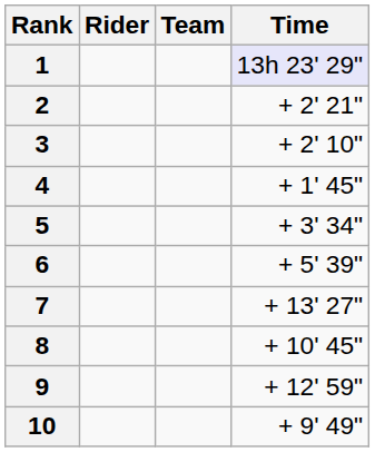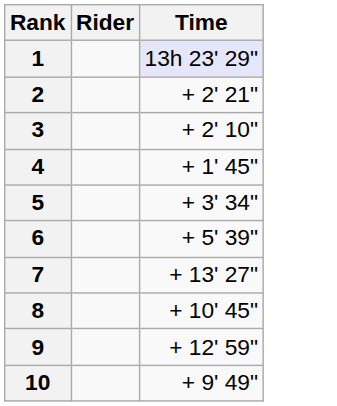 <table class="wikitable" margin-bottom:0;">
 <tr>
 <th scope="col">Rank</th>
 <th scope="col">Rider</th>
-<th scope="col">Team</th>
 <th scope="col">Time</th>
 </tr>
 <tr>
 <th scope="row">1</th>
 <td> </td>
-<td></td>
 <td align="right" style="background: lavender;">13h 23' 29"</td>
 </tr>
 <tr>
 <th scope="row">2</th>
-<td></td>
 <td></td>
 <td align="right">+ 2' 21"</td>
 </tr>
 <tr>
 <th scope="row">3</th>
 <td></td>
-<td></td>
 <td align="right">+ 2' 10"</td>
 </tr>
 <tr>
 <th scope="row">4</th>
-<td></td>
 <td></td>
 <td align="right">+ 1' 45"</td>
 </tr>
 <tr>
 <th scope="row">5</th>
 <td></td>
-<td></td>
 <td align="right">+ 3' 34"</td>
 </tr>
 <tr>
 <th scope="row">6</th>
-<td></td>
 <td></td>
 <td align="right">+ 5' 39"</td>
 </tr>
 <tr>
 <th scope="row">7</th>
 <td></td>
-<td></td>
 <td align="right">+ 13' 27"</td>
 </tr>
 <tr>
 <th scope="row">8</th>
-<td></td>
 <td></td>
 <td align="right">+ 10' 45"</td>
 </tr>
 <tr>
 <th scope="row">9</th>
 <td></td>
-<td></td>
 <td align="right">+ 12' 59"</td>
 </tr>
 <tr>
 <th scope="row">10</th>
 <td> </td>
-<td></td>
 <td align="right">+ 9' 49"</td>
 </tr>
 </table>
